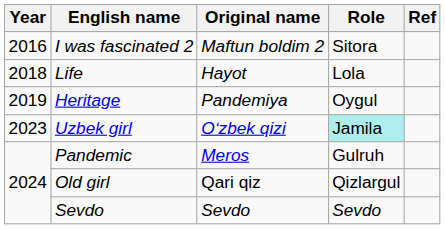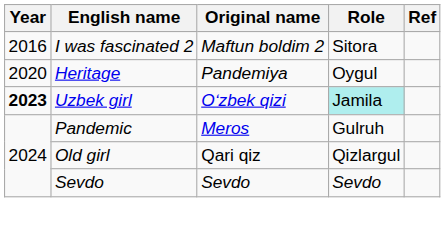 <table class="wikitable">
 <tr>
 <th>Year</th>
 <th>English name</th>
 <th>Original name</th>
 <th>Role</th>
 <th><strong>Ref</strong></th>
 </tr>
 <tr>
 <td>2016</td>
 <td><em>I was fascinated 2</em></td>
 <td><em>Maftun boldim 2</em></td>
 <td>Sitora</td>
 <td></td>
 </tr>
 <tr>
-<td>2018</td>
-<td><em>Life</em></td>
-<td><em>Hayot</em></td>
-<td>Lola</td>
-<td></td>
-</tr>
-<tr>
-<td>2019</td>
+<td>2020</td>
 <td><em><a href='#'>Heritage</a></em></td>
 <td><em>Pandemiya</em></td>
 <td>Oygul</td>
 <td></td>
 </tr>
 <tr>
-<td>2023</td>
+<td><strong>2023</strong></td>
 <td><em><a href='#'>Uzbek girl</a></em></td>
 <td><em><a href='#'>Oʻzbek qizi</a></em></td>
 <td style="background: paleturquoise;">Jamila</td>
 <td></td>
 </tr>
 <tr>
 <td rowspan="3">2024</td>
 <td><em>Pandemic</em></td>
 <td><em><a href='#'>Meros</a></em></td>
 <td>Gulruh</td>
 <td></td>
 </tr>
 <tr>
 <td><em>Old girl</em></td>
 <td>Qari qiz</td>
 <td>Qizlargul</td>
 <td></td>
 </tr>
 <tr>
 <td><em>Sevdo</em></td>
 <td><em>Sevdo</em></td>
 <td><em>Sevdo</em></td>
 <td></td>
 </tr>
 </table>
